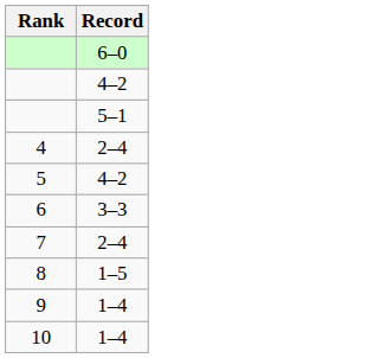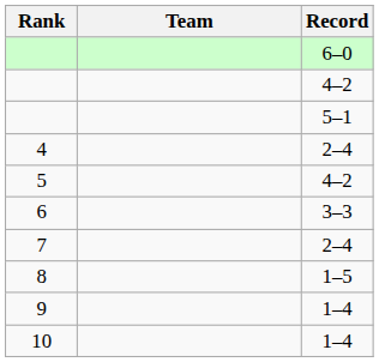 <table class="wikitable" style="text-align: center">
 <tr>
 <th width=50>Rank</th>
+<th width=170>Team</th>
 <th width=50>Record</th>
 </tr>
 <tr bgcolor=#ccffcc>
 <td></td>
+<td align=left></td>
 <td>6–0</td>
 </tr>
 <tr>
 <td></td>
+<td align=left></td>
 <td>4–2</td>
 </tr>
 <tr>
 <td></td>
+<td align=left></td>
 <td>5–1</td>
 </tr>
 <tr>
 <td>4</td>
+<td align=left></td>
 <td>2–4</td>
 </tr>
 <tr>
 <td>5</td>
+<td align=left></td>
 <td>4–2</td>
 </tr>
 <tr>
 <td>6</td>
+<td align=left></td>
 <td>3–3</td>
 </tr>
 <tr>
 <td>7</td>
+<td align=left></td>
 <td>2–4</td>
 </tr>
 <tr>
 <td>8</td>
+<td align=left></td>
 <td>1–5</td>
 </tr>
 <tr>
 <td>9</td>
+<td align=left></td>
 <td>1–4</td>
 </tr>
 <tr>
 <td>10</td>
+<td align=left></td>
 <td>1–4</td>
 </tr>
 </table>
